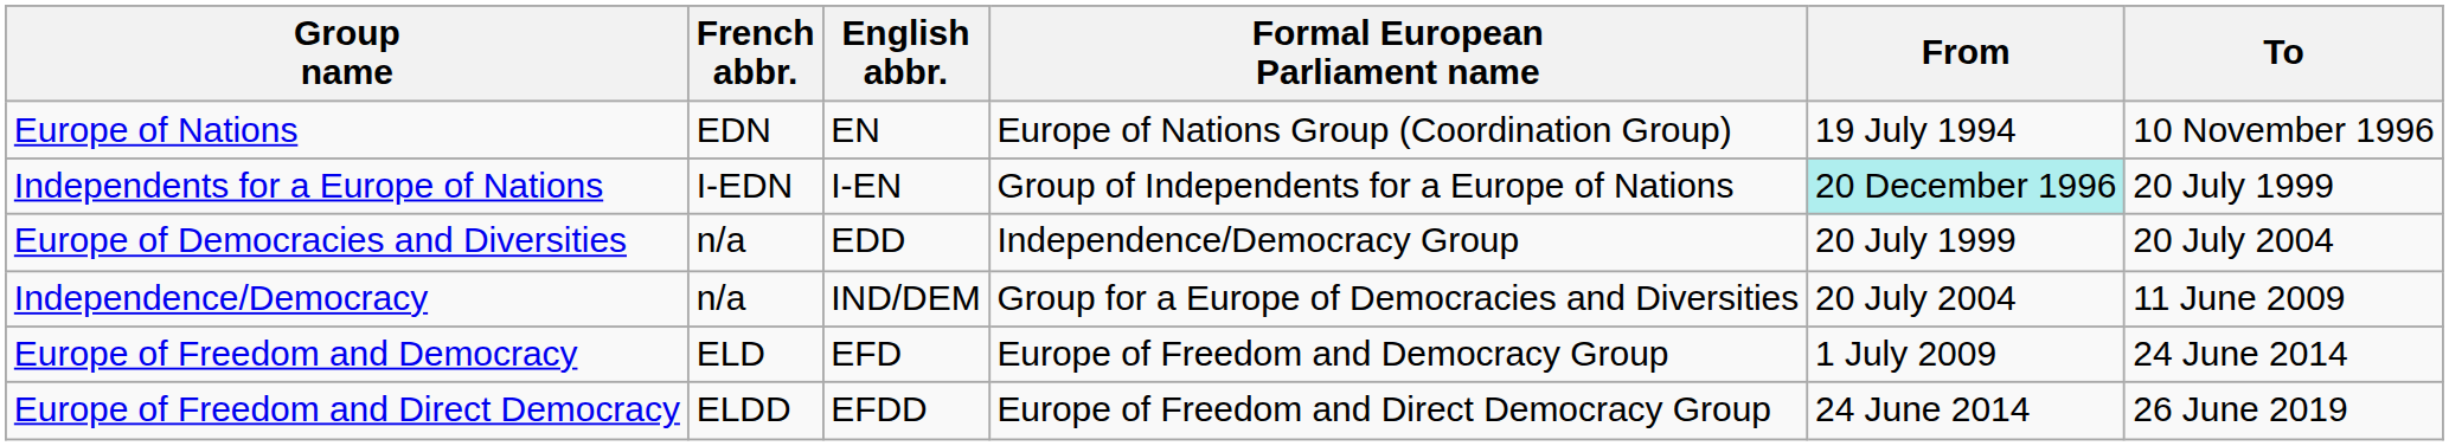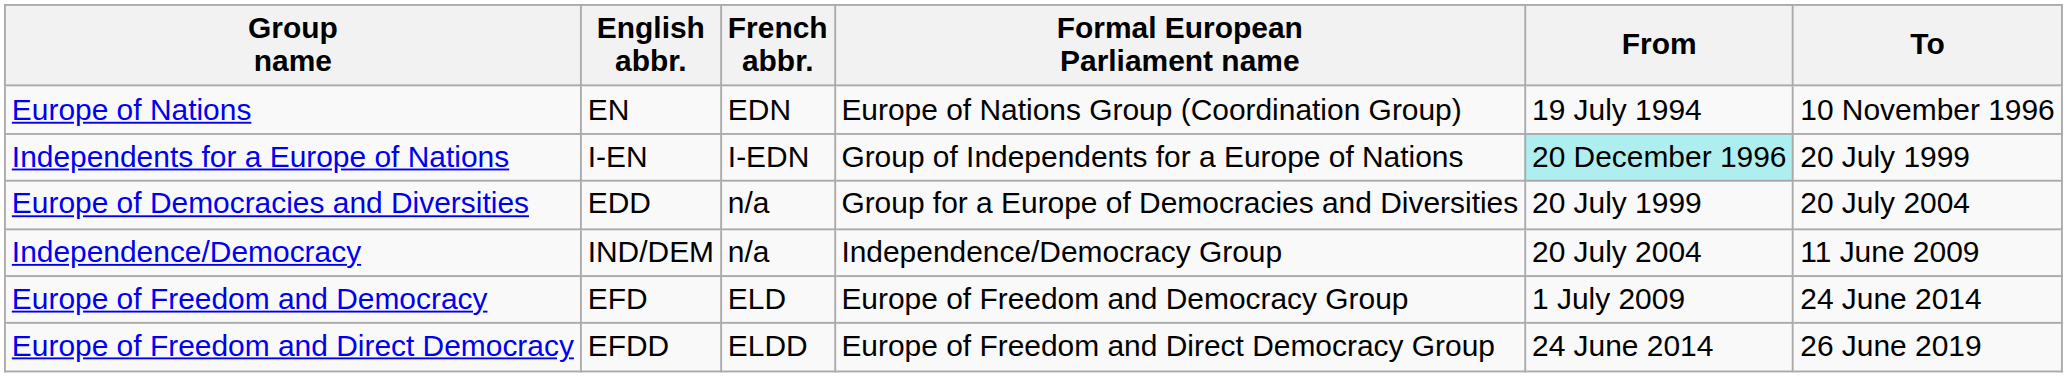 <table class="wikitable">
 <tr>
 <th>Group<br>name</th>
+<th>English<br>abbr.</th>
 <th>French<br>abbr.</th>
-<th>English<br>abbr.</th>
 <th>Formal European<br>Parliament name</th>
 <th>From</th>
 <th>To</th>
 </tr>
 <tr>
 <td><a href='#'>Europe of Nations</a></td>
+<td>EN</td>
 <td>EDN</td>
-<td>EN</td>
 <td>Europe of Nations Group (Coordination Group)</td>
 <td>19 July 1994</td>
 <td>10 November 1996</td>
 </tr>
 <tr>
 <td><a href='#'>Independents for a Europe of Nations</a></td>
+<td>I-EN</td>
 <td>I-EDN</td>
-<td>I-EN</td>
 <td>Group of Independents for a Europe of Nations</td>
 <td style="background: paleturquoise;">20 December 1996</td>
 <td>20 July 1999</td>
 </tr>
 <tr>
 <td><a href='#'>Europe of Democracies and Diversities</a></td>
+<td>EDD</td>
 <td>n/a</td>
-<td>EDD</td>
-<td>Independence/Democracy Group</td>
+<td>Group for a Europe of Democracies and Diversities</td>
 <td>20 July 1999</td>
 <td>20 July 2004</td>
 </tr>
 <tr>
 <td><a href='#'>Independence/Democracy</a></td>
+<td>IND/DEM</td>
 <td>n/a</td>
-<td>IND/DEM</td>
-<td>Group for a Europe of Democracies and Diversities</td>
+<td>Independence/Democracy Group</td>
 <td>20 July 2004</td>
 <td>11 June 2009</td>
 </tr>
 <tr>
 <td><a href='#'>Europe of Freedom and Democracy</a></td>
+<td>EFD</td>
 <td>ELD</td>
-<td>EFD</td>
 <td>Europe of Freedom and Democracy Group</td>
 <td>1 July 2009</td>
 <td>24 June 2014</td>
 </tr>
 <tr>
 <td><a href='#'>Europe of Freedom and Direct Democracy</a></td>
+<td>EFDD</td>
 <td>ELDD</td>
-<td>EFDD</td>
 <td>Europe of Freedom and Direct Democracy Group</td>
 <td>24 June 2014</td>
 <td>26 June 2019</td>
 </tr>
 </table>
